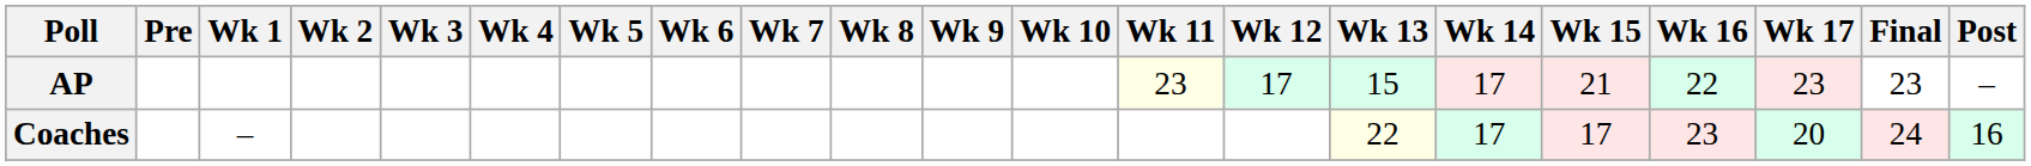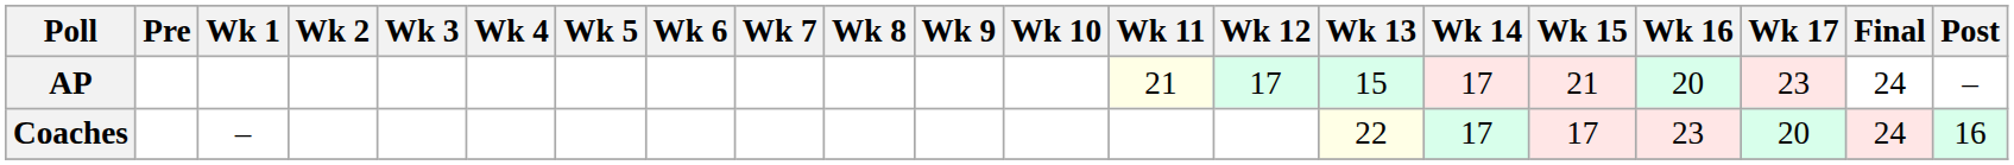 <table class="wikitable" style="white-space:nowrap;">
 <tr>
 <th>Poll</th>
 <th>Pre</th>
 <th>Wk 1</th>
 <th>Wk 2</th>
 <th>Wk 3</th>
 <th>Wk 4</th>
 <th>Wk 5</th>
 <th>Wk 6</th>
 <th>Wk 7</th>
 <th>Wk 8</th>
 <th>Wk 9</th>
 <th>Wk 10</th>
 <th>Wk 11</th>
 <th>Wk 12</th>
 <th>Wk 13</th>
 <th>Wk 14</th>
 <th>Wk 15</th>
 <th>Wk 16</th>
 <th>Wk 17</th>
 <th>Final</th>
 <th>Post</th>
 </tr>
 <tr style="text-align:center;">
 <th>AP</th>
 <td style="background:#FFF;"></td>
 <td style="background:#FFF;"></td>
 <td style="background:#FFF;"></td>
 <td style="background:#FFF;"></td>
 <td style="background:#FFF"></td>
 <td style="background:#FFF;"></td>
 <td style="background:#FFF;"></td>
 <td style="background:#FFF;"></td>
 <td style="background:#FFF;"></td>
 <td style="background:#FFF;"></td>
 <td style="background:#FFF;"></td>
-<td style="background:#FFFFE6;">23</td>
+<td style="background:#FFFFE6;">21</td>
 <td style="background:#D8FFEB;">17</td>
 <td style="background:#D8FFEB;">15</td>
 <td style="background:#FFE6E6;">17</td>
 <td style="background:#FFE6E6;">21</td>
-<td style="background:#D8FFEB;">22</td>
+<td style="background:#D8FFEB;">20</td>
 <td style="background:#FFE6E6;">23</td>
-<td style="background:#FFF;">23</td>
+<td style="background:#FFF;">24</td>
 <td style="background:#FFF;">–</td>
 </tr>
 <tr style="text-align:center;">
 <th>Coaches</th>
 <td style="background:#FFF;"></td>
 <td style="background:#FFF;">–</td>
 <td style="background:#FFF;"></td>
 <td style="background:#FFF;"></td>
 <td style="background:#FFF;"></td>
 <td style="background:#FFF;"></td>
 <td style="background:#FFF;"></td>
 <td style="background:#FFF;"></td>
 <td style="background:#FFF;"></td>
 <td style="background:#FFF;"></td>
 <td style="background:#FFF;"></td>
 <td style="background:#FFF;"></td>
 <td style="background:#FFF;"></td>
 <td style="background:#FFFFE6;">22</td>
 <td style="background:#D8FFEB;">17</td>
 <td style="background:#FFE6E6;">17</td>
 <td style="background:#FFE6E6;">23</td>
 <td style="background:#D8FFEB;">20</td>
 <td style="background:#FFE6E6;">24</td>
 <td style="background:#D8FFEB;">16</td>
 </tr>
 </table>
